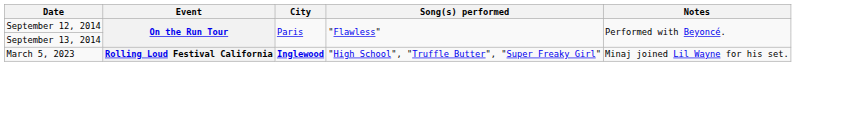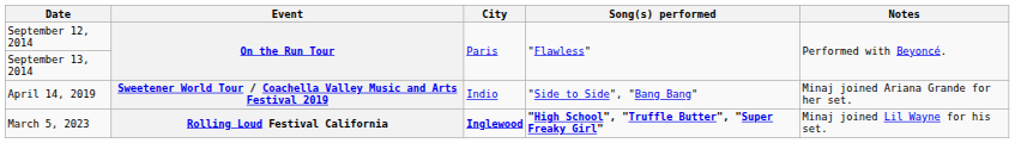 <table class="wikitable plainrowheaders">
 <tr>
 <th scope="col">Date</th>
 <th scope="col">Event</th>
 <th scope="col">City</th>
 <th scope="col">Song(s) performed</th>
 <th scope="col">Notes</th>
 </tr>
 <tr>
 <td>September 12, 2014</td>
 <th scope="row" rowspan="2"><a href='#'>On the Run Tour</a></th>
 <td rowspan="2"><a href='#'>Paris</a></td>
 <td rowspan="2">"<a href='#'>Flawless</a>"</td>
 <td rowspan="2">Performed with <a href='#'>Beyoncé</a>.</td>
 </tr>
 <tr>
 <td>September 13, 2014</td>
 </tr>
 <tr>
+<td>April 14, 2019</td>
+<th scope="row"><a href='#'>Sweetener World Tour</a> / <a href='#'>Coachella Valley Music and Arts Festival 2019</a></th>
+<td><a href='#'>Indio</a></td>
+<td>"<a href='#'>Side to Side</a>", "<a href='#'>Bang Bang</a>"</td>
+<td>Minaj joined Ariana Grande for her set.</td>
+</tr>
+<tr>
 <td>March 5, 2023</td>
 <th scope="row"><a href='#'>Rolling Loud</a> Festival California</th>
 <td><strong><a href='#'>Inglewood</a></strong></td>
-<td>"<a href='#'>High School</a>", "<a href='#'>Truffle Butter</a>", "<a href='#'>Super Freaky Girl</a>"</td>
+<td><strong>"<a href='#'>High School</a>", "<a href='#'>Truffle Butter</a>", "<a href='#'>Super Freaky Girl</a>"</strong></td>
 <td>Minaj joined <a href='#'>Lil Wayne</a> for his set.</td>
 </tr>
 </table>
